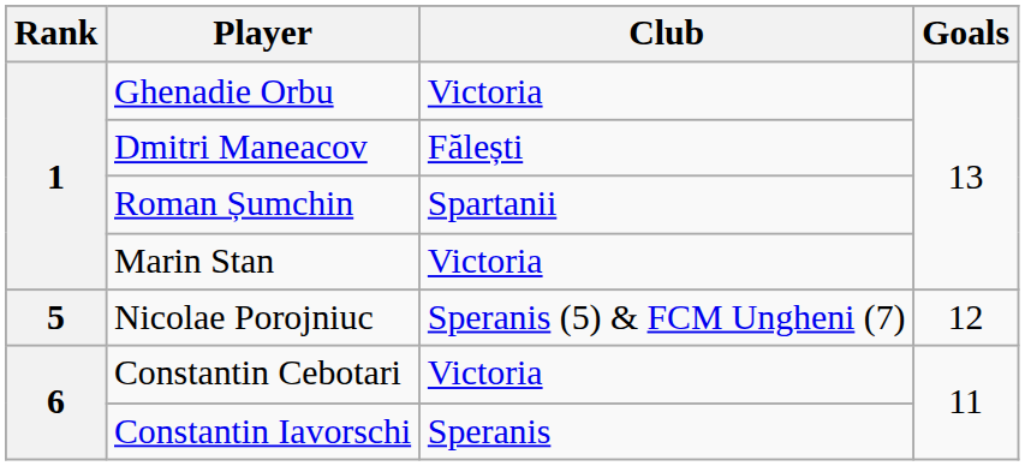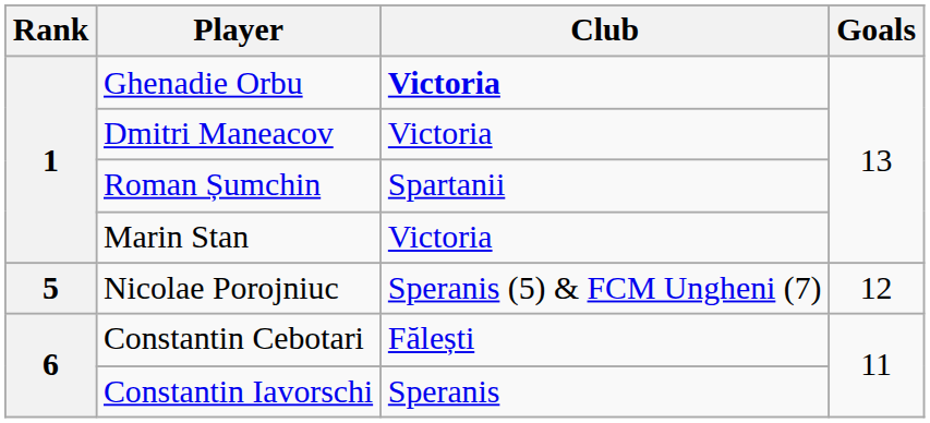 <table class="wikitable">
 <tr>
 <th>Rank</th>
 <th>Player</th>
 <th>Club</th>
 <th>Goals</th>
 </tr>
 <tr>
 <th rowspan=4 align=center>1</th>
 <td> <a href='#'>Ghenadie Orbu</a></td>
-<td><a href='#'>Victoria</a></td>
+<td><strong><a href='#'>Victoria</a></strong></td>
 <td rowspan=4 align=center>13</td>
 </tr>
 <tr>
 <td> <a href='#'>Dmitri Maneacov</a></td>
-<td><a href='#'>Fălești</a></td>
+<td><a href='#'>Victoria</a></td>
 </tr>
 <tr>
 <td> <a href='#'>Roman Șumchin</a></td>
 <td><a href='#'>Spartanii</a></td>
 </tr>
 <tr>
 <td> Marin Stan</td>
 <td><a href='#'>Victoria</a></td>
 </tr>
 <tr>
 <th rowspan=1 align=center>5</th>
 <td> Nicolae Porojniuc</td>
 <td><a href='#'>Speranis</a> (5) & <a href='#'>FCM Ungheni</a> (7)</td>
 <td rowspan=1 align=center>12</td>
 </tr>
 <tr>
 <th rowspan=2 align=center>6</th>
 <td> Constantin Cebotari</td>
-<td><a href='#'>Victoria</a></td>
+<td><a href='#'>Fălești</a></td>
 <td rowspan=2 align=center>11</td>
 </tr>
 <tr>
 <td> <a href='#'>Constantin Iavorschi</a></td>
 <td><a href='#'>Speranis</a></td>
 </tr>
 </table>
